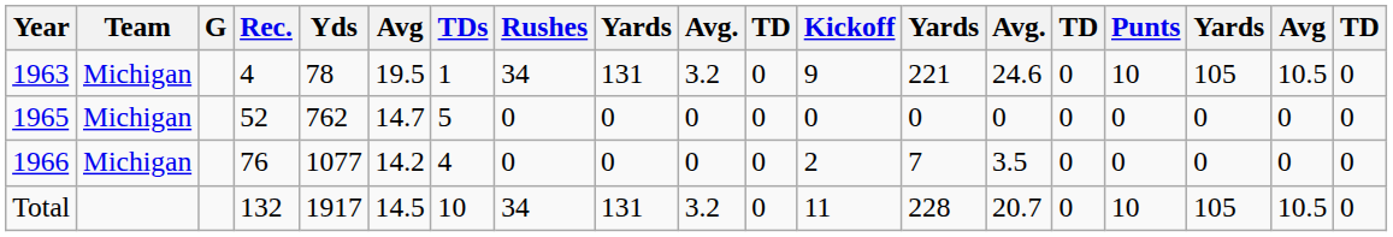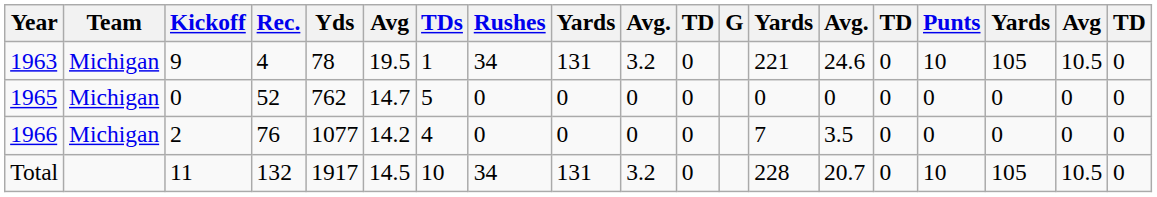 <table class="wikitable">
 <tr>
 <th><strong>Year</strong></th>
 <th><strong>Team</strong></th>
-<th><strong>G</strong></th>
+<th><strong><a href='#'>Kickoff</a></strong></th>
 <th><strong><a href='#'>Rec.</a></strong></th>
 <th><strong>Yds</strong></th>
 <th><strong>Avg</strong></th>
 <th><strong><a href='#'>TDs</a></strong></th>
 <th><strong><a href='#'>Rushes</a></strong></th>
 <th><strong>Yards</strong></th>
 <th><strong>Avg.</strong></th>
 <th><strong>TD</strong></th>
-<th><strong><a href='#'>Kickoff</a></strong></th>
+<th><strong>G</strong></th>
 <th><strong>Yards</strong></th>
 <th><strong>Avg.</strong></th>
 <th><strong>TD</strong></th>
 <th><strong><a href='#'>Punts</a></strong></th>
 <th><strong>Yards</strong></th>
 <th><strong>Avg</strong></th>
 <th><strong>TD</strong></th>
 </tr>
 <tr>
 <td><a href='#'>1963</a></td>
 <td><a href='#'>Michigan</a></td>
-<td></td>
+<td>9</td>
 <td>4</td>
 <td>78</td>
 <td>19.5</td>
 <td>1</td>
 <td>34</td>
 <td>131</td>
 <td>3.2</td>
 <td>0</td>
-<td>9</td>
+<td></td>
 <td>221</td>
 <td>24.6</td>
 <td>0</td>
 <td>10</td>
 <td>105</td>
 <td>10.5</td>
 <td>0</td>
 </tr>
 <tr>
 <td><a href='#'>1965</a></td>
 <td><a href='#'>Michigan</a></td>
-<td></td>
+<td>0</td>
 <td>52</td>
 <td>762</td>
 <td>14.7</td>
 <td>5</td>
 <td>0</td>
 <td>0</td>
 <td>0</td>
 <td>0</td>
-<td>0</td>
+<td></td>
 <td>0</td>
 <td>0</td>
 <td>0</td>
 <td>0</td>
 <td>0</td>
 <td>0</td>
 <td>0</td>
 </tr>
 <tr>
 <td><a href='#'>1966</a></td>
 <td><a href='#'>Michigan</a></td>
-<td></td>
+<td>2</td>
 <td>76</td>
 <td>1077</td>
 <td>14.2</td>
 <td>4</td>
 <td>0</td>
 <td>0</td>
 <td>0</td>
 <td>0</td>
-<td>2</td>
+<td></td>
 <td>7</td>
 <td>3.5</td>
 <td>0</td>
 <td>0</td>
 <td>0</td>
 <td>0</td>
 <td>0</td>
 </tr>
 <tr>
 <td>Total</td>
 <td></td>
-<td></td>
+<td>11</td>
 <td>132</td>
 <td>1917</td>
 <td>14.5</td>
 <td>10</td>
 <td>34</td>
 <td>131</td>
 <td>3.2</td>
 <td>0</td>
-<td>11</td>
+<td></td>
 <td>228</td>
 <td>20.7</td>
 <td>0</td>
 <td>10</td>
 <td>105</td>
 <td>10.5</td>
 <td>0</td>
 </tr>
 </table>
